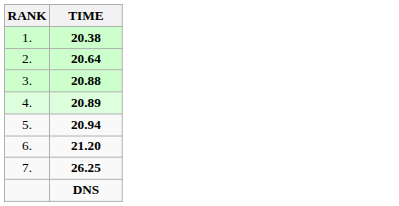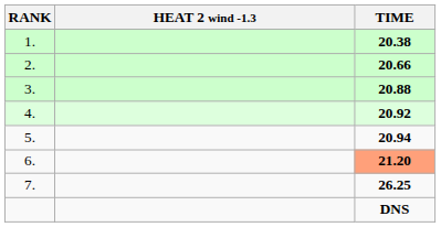 <table class="wikitable" style="border-collapse: collapse; font-size: 90%;">
 <tr>
 <th>RANK</th>
+<th style="width: 20em">HEAT 2 <small>wind -1.3</small></th>
 <th style="width: 5em">TIME</th>
 </tr>
 <tr style="background:#ccffcc;">
 <td align="center">1.</td>
+<td></td>
 <td align="center"><strong>20.38</strong></td>
 </tr>
 <tr style="background:#ccffcc;">
 <td align="center">2.</td>
-<td align="center"><strong>20.64</strong></td>
+<td></td>
+<td align="center"><strong>20.66</strong></td>
 </tr>
 <tr style="background:#ccffcc;">
 <td align="center">3.</td>
+<td></td>
 <td align="center"><strong>20.88</strong></td>
 </tr>
 <tr style="background:#ddffdd;">
 <td align="center">4.</td>
-<td align="center"><strong>20.89</strong></td>
+<td></td>
+<td align="center"><strong>20.92</strong></td>
 </tr>
 <tr>
 <td align="center">5.</td>
+<td></td>
 <td align="center"><strong>20.94</strong></td>
 </tr>
 <tr>
 <td align="center">6.</td>
-<td align="center"><strong>21.20</strong></td>
+<td></td>
+<td align="center" style="background: lightsalmon;"><strong>21.20</strong></td>
 </tr>
 <tr>
 <td align="center">7.</td>
+<td></td>
 <td align="center"><strong>26.25</strong></td>
 </tr>
 <tr>
 <td align="center"></td>
+<td></td>
 <td align="center"><strong>DNS</strong></td>
 </tr>
 </table>
